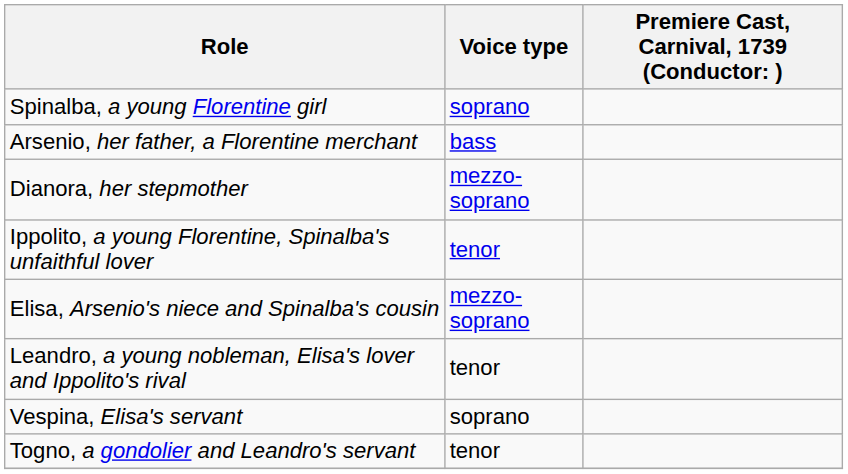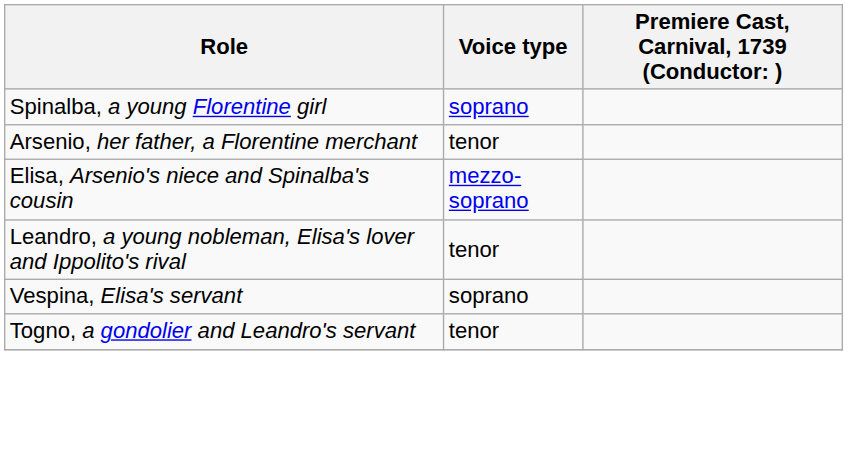 <table class="wikitable">
 <tr>
 <th>Role</th>
 <th>Voice type</th>
 <th>Premiere Cast, Carnival, 1739<br>(Conductor: )</th>
 </tr>
 <tr>
 <td>Spinalba, <em>a young <a href='#'>Florentine</a> girl</em></td>
 <td><a href='#'>soprano</a></td>
 <td></td>
 </tr>
 <tr>
 <td>Arsenio, <em>her father, a Florentine merchant</em></td>
-<td><a href='#'>bass</a></td>
-<td></td>
-</tr>
-<tr>
-<td>Dianora, <em>her stepmother</em></td>
-<td><a href='#'>mezzo-soprano</a></td>
-<td></td>
-</tr>
-<tr>
-<td>Ippolito, <em>a young Florentine, Spinalba's unfaithful lover</em></td>
-<td><a href='#'>tenor</a></td>
+<td>tenor</td>
 <td></td>
 </tr>
 <tr>
 <td>Elisa, <em>Arsenio's niece and Spinalba's cousin</em></td>
 <td><a href='#'>mezzo-soprano</a></td>
 <td></td>
 </tr>
 <tr>
 <td>Leandro, <em>a young nobleman, Elisa's lover and Ippolito's rival</em></td>
 <td>tenor</td>
 <td></td>
 </tr>
 <tr>
 <td>Vespina, <em>Elisa's servant</em></td>
 <td>soprano</td>
 <td></td>
 </tr>
 <tr>
 <td>Togno, <em>a <a href='#'>gondolier</a> and Leandro's servant</em></td>
 <td>tenor</td>
 <td></td>
 </tr>
 <tr>
 </tr>
 </table>
